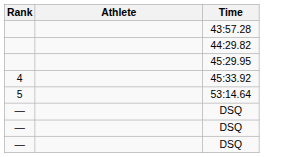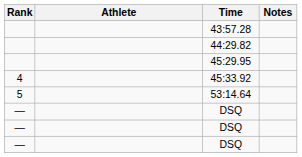 <table class="wikitable" style="text-align:center">
 <tr>
 <th width=40>Rank</th>
 <th width=250>Athlete</th>
 <th width=80>Time</th>
+<th width=50>Notes</th>
 </tr>
 <tr>
 <td></td>
 <td align=left></td>
 <td>43:57.28</td>
+<td></td>
 </tr>
 <tr>
 <td></td>
 <td align=left></td>
 <td>44:29.82</td>
+<td></td>
 </tr>
 <tr>
 <td></td>
 <td align=left></td>
 <td>45:29.95</td>
+<td></td>
 </tr>
 <tr>
 <td>4</td>
 <td align=left></td>
 <td>45:33.92</td>
+<td></td>
 </tr>
 <tr>
 <td>5</td>
 <td align=left></td>
 <td>53:14.64</td>
+<td></td>
 </tr>
 <tr>
 <td>—</td>
 <td align=left></td>
 <td>DSQ</td>
+<td></td>
 </tr>
 <tr>
 <td>—</td>
 <td align=left></td>
 <td>DSQ</td>
+<td></td>
 </tr>
 <tr>
 <td>—</td>
 <td align=left></td>
 <td>DSQ</td>
+<td></td>
 </tr>
 </table>
